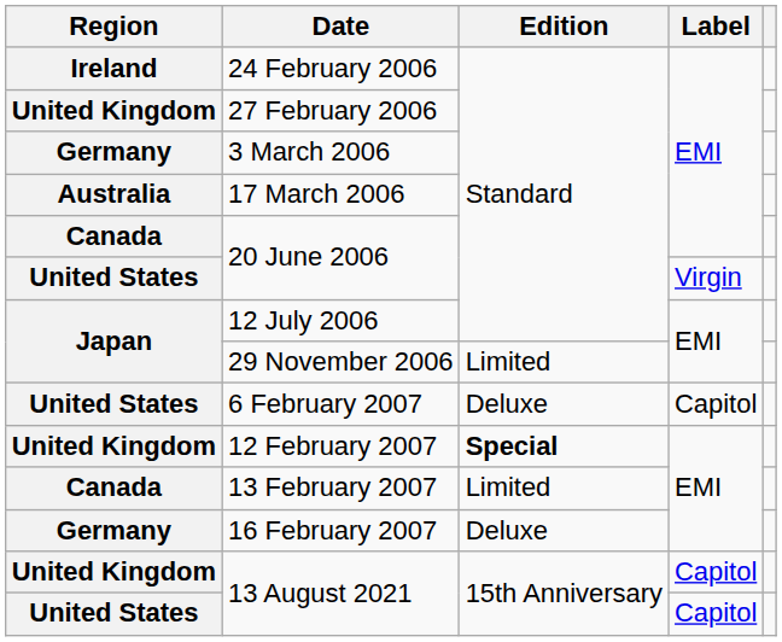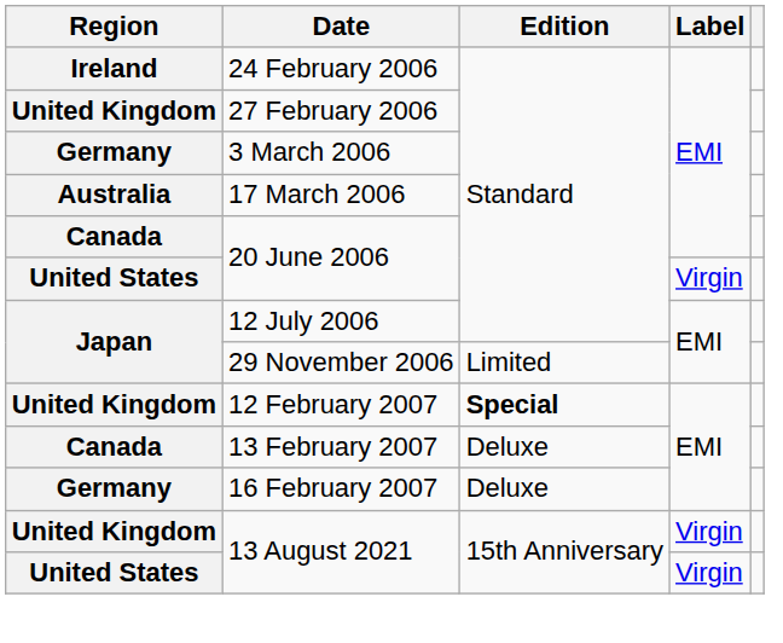 <table class="wikitable plainrowheaders">
 <tr>
 <th scope="col">Region</th>
 <th scope="col">Date</th>
 <th scope="col">Edition</th>
 <th scope="col">Label</th>
 <th scope="col"></th>
 </tr>
 <tr>
 <th scope="row">Ireland</th>
 <td>24 February 2006</td>
 <td rowspan="7">Standard</td>
 <td rowspan="5"><a href='#'>EMI</a></td>
 <td align="center"></td>
 </tr>
 <tr>
 <th scope="row">United Kingdom</th>
 <td>27 February 2006</td>
 <td align="center"></td>
 </tr>
 <tr>
 <th scope="row">Germany</th>
 <td>3 March 2006</td>
 <td align="center"></td>
 </tr>
 <tr>
 <th scope="row">Australia</th>
 <td>17 March 2006</td>
 <td align="center"></td>
 </tr>
 <tr>
 <th scope="row">Canada</th>
 <td rowspan="2">20 June 2006</td>
 <td align="center"></td>
 </tr>
 <tr>
 <th scope="row">United States</th>
 <td><a href='#'>Virgin</a></td>
 <td align="center"></td>
 </tr>
 <tr>
 <th scope="row" rowspan="2">Japan</th>
 <td>12 July 2006</td>
 <td rowspan="2">EMI</td>
 <td align="center"></td>
 </tr>
 <tr>
 <td>29 November 2006</td>
 <td>Limited</td>
 <td align="center"></td>
 </tr>
 <tr>
-<th scope="row">United States</th>
-<td>6 February 2007</td>
-<td>Deluxe</td>
-<td>Capitol</td>
-<td align="center"></td>
-</tr>
-<tr>
 <th scope="row">United Kingdom</th>
 <td>12 February 2007</td>
 <td><strong>Special</strong></td>
 <td rowspan="3">EMI</td>
 <td align="center"></td>
 </tr>
 <tr>
 <th scope="row">Canada</th>
 <td>13 February 2007</td>
-<td>Limited</td>
+<td>Deluxe</td>
 <td align="center"></td>
 </tr>
 <tr>
 <th scope="row">Germany</th>
 <td>16 February 2007</td>
 <td>Deluxe</td>
 <td align="center"></td>
 </tr>
 <tr>
 <th scope="row">United Kingdom</th>
 <td rowspan="2">13 August 2021</td>
 <td rowspan="2">15th Anniversary</td>
-<td><a href='#'>Capitol</a></td>
+<td><a href='#'>Virgin</a></td>
 <td align="center"></td>
 </tr>
 <tr>
 <th scope="row">United States</th>
-<td><a href='#'>Capitol</a></td>
+<td><a href='#'>Virgin</a></td>
 <td align="center"></td>
 </tr>
 </table>
